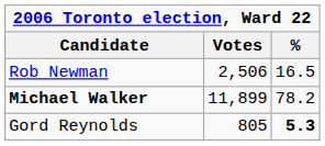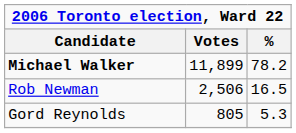 <table class="wikitable">
 <tr>
 <td Colspan="3" align="center"><strong><a href='#'>2006 Toronto election</a>, Ward 22</strong></td>
 </tr>
 <tr>
 <th bgcolor="#DDDDFF" width="150px">Candidate</th>
 <th bgcolor="#DDDDFF">Votes</th>
 <th bgcolor="#DDDDFF">%</th>
 </tr>
 <tr>
+<td><strong>Michael Walker</strong></td>
+<td align=right>11,899</td>
+<td align=right>78.2</td>
+</tr>
+<tr>
 <td><a href='#'>Rob Newman</a></td>
 <td align=right>2,506</td>
 <td align=right>16.5</td>
 </tr>
 <tr>
-<td><strong>Michael Walker</strong></td>
-<td align=right>11,899</td>
-<td align=right>78.2</td>
-</tr>
-<tr>
 <td>Gord Reynolds</td>
 <td align=right>805</td>
-<td align=right><strong>5.3</strong></td>
+<td align=right>5.3</td>
 </tr>
 <tr>
 </tr>
 </table>
